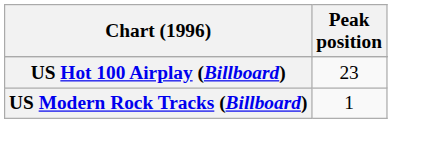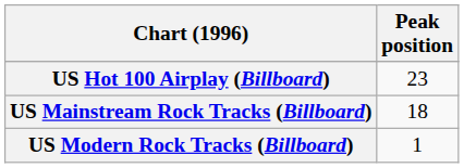 <table class="wikitable sortable plainrowheaders"  style="text-align:center">
 <tr>
 <th scope="col">Chart (1996)</th>
 <th scope="col">Peak<br>position</th>
 </tr>
 <tr>
 </tr>
 <tr>
 </tr>
 <tr>
 </tr>
 <tr>
 </tr>
 <tr>
 </tr>
 <tr>
 </tr>
 <tr>
 </tr>
 <tr>
 </tr>
 <tr>
 <th scope="row">US <a href='#'>Hot 100 Airplay</a> (<em><a href='#'>Billboard</a></em>)</th>
 <td>23</td>
 </tr>
 <tr>
+<th scope="row">US <a href='#'>Mainstream Rock Tracks</a> (<em><a href='#'>Billboard</a></em>)</th>
+<td>18</td>
+</tr>
+<tr>
 <th scope="row">US <a href='#'>Modern Rock Tracks</a> (<em><a href='#'>Billboard</a></em>)</th>
 <td>1</td>
 </tr>
 </table>
